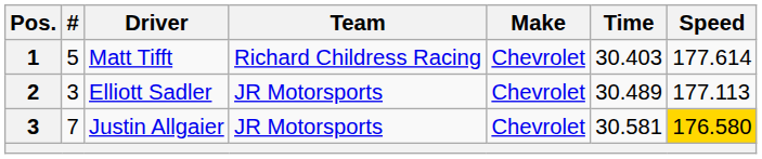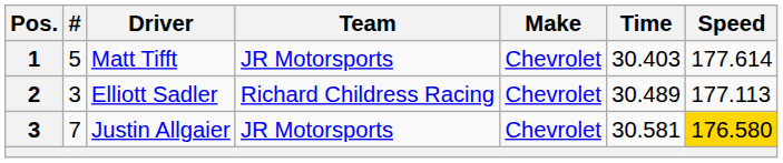 <table class="wikitable" style="font-size:95%">
 <tr>
 <th>Pos.</th>
 <th>#</th>
 <th>Driver</th>
 <th>Team</th>
 <th>Make</th>
 <th>Time</th>
 <th>Speed</th>
 </tr>
 <tr>
 <th>1</th>
 <td>5</td>
 <td><a href='#'>Matt Tifft</a></td>
-<td><a href='#'>Richard Childress Racing</a></td>
+<td><a href='#'>JR Motorsports</a></td>
 <td><a href='#'>Chevrolet</a></td>
 <td>30.403</td>
 <td>177.614</td>
 </tr>
 <tr>
 <th>2</th>
 <td>3</td>
 <td><a href='#'>Elliott Sadler</a></td>
-<td><a href='#'>JR Motorsports</a></td>
+<td><a href='#'>Richard Childress Racing</a></td>
 <td><a href='#'>Chevrolet</a></td>
 <td>30.489</td>
 <td>177.113</td>
 </tr>
 <tr>
 <th>3</th>
 <td>7</td>
 <td><a href='#'>Justin Allgaier</a></td>
 <td><a href='#'>JR Motorsports</a></td>
 <td><a href='#'>Chevrolet</a></td>
 <td>30.581</td>
 <td style="background: gold;">176.580</td>
 </tr>
 <tr>
 <th colspan="7"></th>
 </tr>
 </table>
